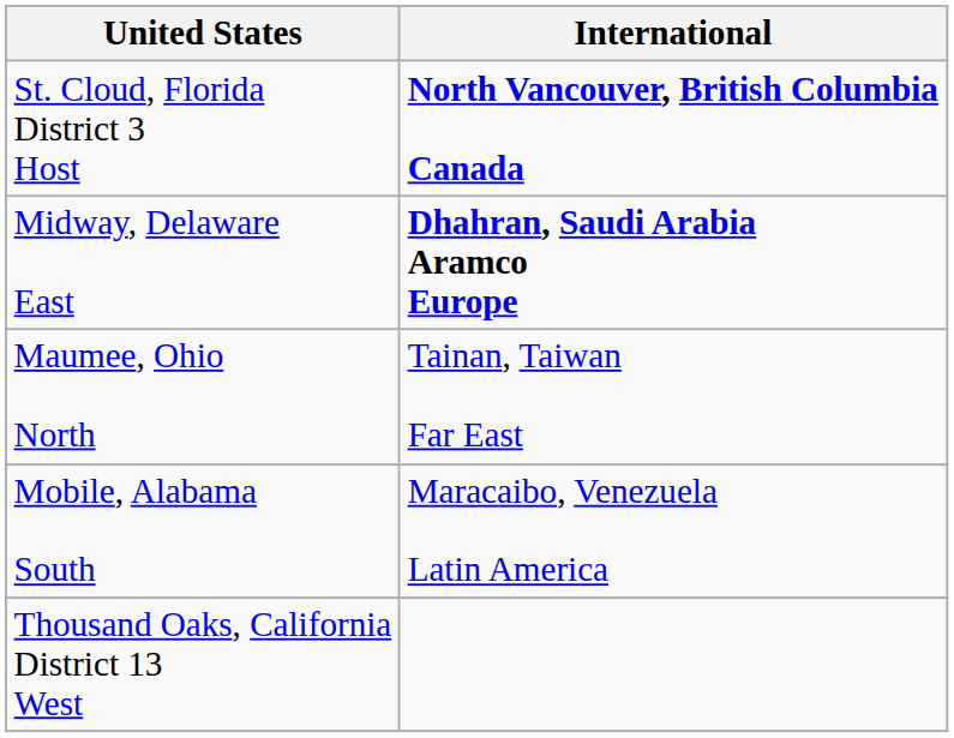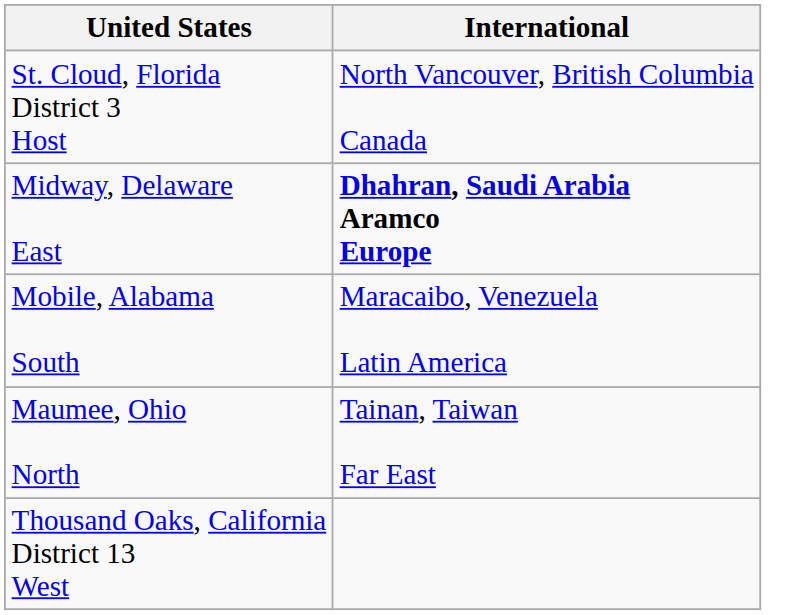 <table class="wikitable">
 <tr>
 <th>United States</th>
 <th>International</th>
 </tr>
 <tr>
 <td> <a href='#'>St. Cloud</a>, <a href='#'>Florida</a><br>District 3<br><a href='#'>Host</a></td>
-<td><strong> <a href='#'>North Vancouver</a>, <a href='#'>British Columbia</a><br><br><a href='#'>Canada</a></strong></td>
+<td> <a href='#'>North Vancouver</a>, <a href='#'>British Columbia</a><br><br><a href='#'>Canada</a></td>
 </tr>
 <tr>
 <td> <a href='#'>Midway</a>, <a href='#'>Delaware</a><br><br><a href='#'>East</a></td>
 <td><strong> <a href='#'>Dhahran</a>, <a href='#'>Saudi Arabia</a><br>Aramco<br><a href='#'>Europe</a></strong></td>
 </tr>
 <tr>
+<td> <a href='#'>Mobile</a>, <a href='#'>Alabama</a><br><br><a href='#'>South</a></td>
+<td> <a href='#'>Maracaibo</a>, <a href='#'>Venezuela</a><br> <br><a href='#'>Latin America</a></td>
+</tr>
+<tr>
 <td> <a href='#'>Maumee</a>, <a href='#'>Ohio</a><br><br><a href='#'>North</a></td>
 <td> <a href='#'>Tainan</a>, <a href='#'>Taiwan</a><br><br><a href='#'>Far East</a></td>
-</tr>
-<tr>
-<td> <a href='#'>Mobile</a>, <a href='#'>Alabama</a><br><br><a href='#'>South</a></td>
-<td> <a href='#'>Maracaibo</a>, <a href='#'>Venezuela</a><br> <br><a href='#'>Latin America</a></td>
 </tr>
 <tr>
 <td> <a href='#'>Thousand Oaks</a>, <a href='#'>California</a><br>District 13<br><a href='#'>West</a></td>
 <td></td>
 </tr>
 </table>
